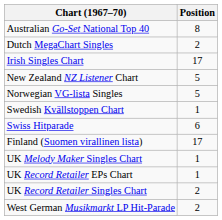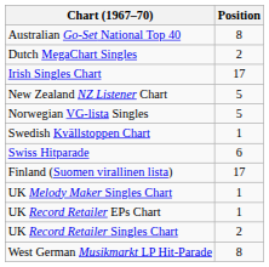 <table class="wikitable sortable" style="text-align:center;">
 <tr>
 <th>Chart (1967–70)</th>
 <th>Position</th>
 </tr>
 <tr>
 <td align="left">Australian <a href='#'><em>Go-Set</em> National Top 40</a></td>
 <td>8</td>
 </tr>
 <tr>
 <td align="left">Dutch <a href='#'>MegaChart Singles</a></td>
 <td>2</td>
 </tr>
 <tr>
 <td align="left"><a href='#'>Irish Singles Chart</a></td>
 <td>17</td>
 </tr>
 <tr>
 <td align="left">New Zealand <em><a href='#'>NZ Listener</a></em> Chart</td>
 <td style="text-align:center;">5</td>
 </tr>
 <tr>
 <td align="left">Norwegian <a href='#'>VG-lista</a> Singles</td>
 <td>5</td>
 </tr>
 <tr>
 <td align="left">Swedish <a href='#'>Kvällstoppen Chart</a></td>
 <td>1</td>
 </tr>
 <tr>
 <td align="left"><a href='#'>Swiss Hitparade</a></td>
 <td align="center">6</td>
 </tr>
 <tr>
 <td align="left">Finland (<a href='#'>Suomen virallinen lista</a>)</td>
 <td align="center">17</td>
 </tr>
 <tr>
 <td align="left">UK <a href='#'><em>Melody Maker</em> Singles Chart</a></td>
 <td>1</td>
 </tr>
 <tr>
 <td align="left">UK <em><a href='#'>Record Retailer</a></em> EPs Chart</td>
 <td>1</td>
 </tr>
 <tr>
 <td align="left">UK <a href='#'><em>Record Retailer</em> Singles Chart</a></td>
 <td>2</td>
 </tr>
 <tr>
 <td align="left">West German <a href='#'><em>Musikmarkt</em> LP Hit-Parade</a></td>
-<td>2</td>
+<td>8</td>
 </tr>
 </table>
